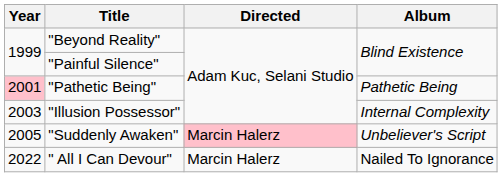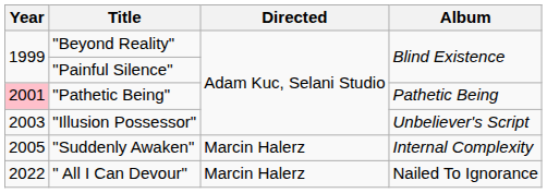 <table class="wikitable">
 <tr>
 <th>Year</th>
 <th>Title</th>
 <th>Directed</th>
 <th>Album</th>
 </tr>
 <tr>
 <td rowspan=2>1999</td>
 <td>"Beyond Reality"</td>
 <td rowspan=4>Adam Kuc, Selani Studio</td>
 <td rowspan=2><em>Blind Existence</em></td>
 </tr>
 <tr>
 <td>"Painful Silence"</td>
 </tr>
 <tr>
 <td style="background: pink;">2001</td>
 <td>"Pathetic Being"</td>
 <td><em>Pathetic Being </em></td>
 </tr>
 <tr>
 <td>2003</td>
 <td>"Illusion Possessor"</td>
-<td><em>Internal Complexity</em></td>
+<td><em>Unbeliever's Script</em></td>
 </tr>
 <tr>
 <td>2005</td>
 <td>"Suddenly Awaken"</td>
-<td style="background: pink;">Marcin Halerz</td>
-<td><em>Unbeliever's Script</em></td>
+<td>Marcin Halerz</td>
+<td><em>Internal Complexity</em></td>
 </tr>
 <tr>
 <td>2022</td>
 <td>" All I Can Devour"</td>
 <td>Marcin Halerz</td>
 <td>Nailed To Ignorance</td>
 </tr>
 </table>
